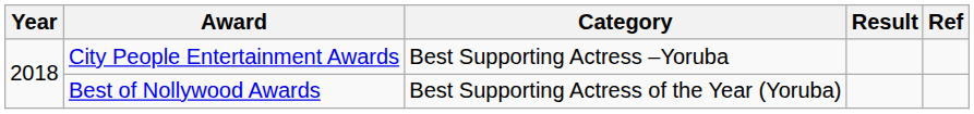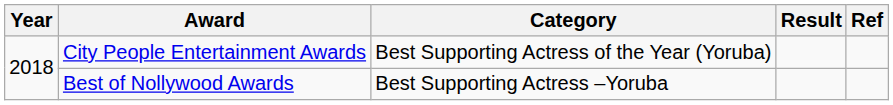 <table class="wikitable sortable">
 <tr>
 <th>Year</th>
 <th>Award</th>
 <th>Category</th>
 <th>Result</th>
 <th>Ref</th>
 </tr>
 <tr>
 <td rowspan="2">2018</td>
 <td><a href='#'>City People Entertainment Awards</a></td>
-<td>Best Supporting Actress –Yoruba</td>
+<td>Best Supporting Actress of the Year (Yoruba)</td>
 <td></td>
 <td></td>
 </tr>
 <tr>
 <td><a href='#'>Best of Nollywood Awards</a></td>
-<td>Best Supporting Actress of the Year (Yoruba)</td>
+<td>Best Supporting Actress –Yoruba</td>
 <td></td>
 <td></td>
 </tr>
 </table>
